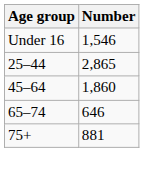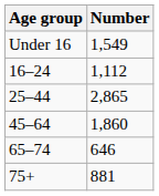 <table class="wikitable">
 <tr>
 <th>Age group</th>
 <th>Number</th>
 </tr>
 <tr>
 <td>Under 16</td>
-<td>1,546</td>
+<td>1,549</td>
+</tr>
+<tr>
+<td>16–24</td>
+<td>1,112</td>
 </tr>
 <tr>
 <td>25–44</td>
 <td>2,865</td>
 </tr>
 <tr>
 <td>45–64</td>
 <td>1,860</td>
 </tr>
 <tr>
 <td>65–74</td>
 <td>646</td>
 </tr>
 <tr>
 <td>75+</td>
 <td>881</td>
 </tr>
 </table>
